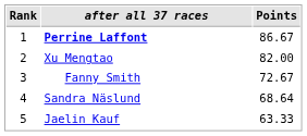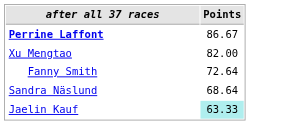 <table cellspacing="1" cellpadding="3" style="border:1px solid #aaa; font-size:86%;">
 <tr style="background:#e4e4e4;">
-<th style="border-bottom:1px solid #aaa; width:10px;">Rank</th>
 <th style="border-bottom:1px solid #aaa; width:200px;"><em>after all 37 races</em></th>
 <th style="border-bottom:1px solid #aaa; width:20px;">Points</th>
 </tr>
 <tr>
-<td align=center>1</td>
 <td><strong> <a href='#'>Perrine Laffont</a></strong></td>
 <td align=center>86.67</td>
 </tr>
 <tr>
-<td align=center>2</td>
 <td> <a href='#'>Xu Mengtao</a></td>
 <td align=center>82.00</td>
 </tr>
 <tr>
-<td align=center>3</td>
 <td>   <a href='#'>Fanny Smith</a></td>
-<td align=center>72.67</td>
+<td align=center>72.64</td>
 </tr>
 <tr>
-<td align=center>4</td>
 <td> <a href='#'>Sandra Näslund</a></td>
 <td align=center>68.64</td>
 </tr>
 <tr>
-<td align=center>5</td>
 <td> <a href='#'>Jaelin Kauf</a></td>
-<td align=center>63.33</td>
+<td align=center style="background: paleturquoise;">63.33</td>
 </tr>
 </table>
